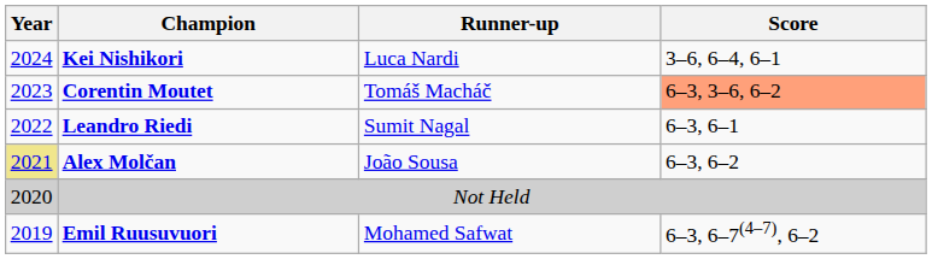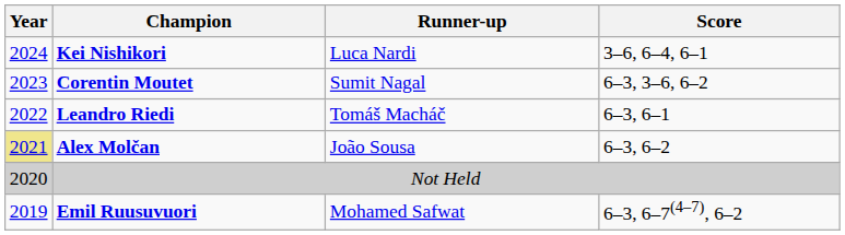 <table class="wikitable" style="font-size:90%">
 <tr>
 <th>Year</th>
 <th width="200">Champion</th>
 <th width="200">Runner-up</th>
 <th width="175">Score</th>
 </tr>
 <tr>
 <td><a href='#'>2024</a></td>
 <td> <strong><a href='#'>Kei Nishikori</a></strong></td>
 <td> <a href='#'>Luca Nardi</a></td>
 <td>3–6, 6–4, 6–1</td>
 </tr>
 <tr>
 <td><a href='#'>2023</a></td>
 <td> <strong><a href='#'>Corentin Moutet</a></strong></td>
-<td> <a href='#'>Tomáš Macháč</a></td>
-<td style="background: lightsalmon;">6–3, 3–6, 6–2</td>
+<td> <a href='#'>Sumit Nagal</a></td>
+<td>6–3, 3–6, 6–2</td>
 </tr>
 <tr>
 <td><a href='#'>2022</a></td>
 <td> <strong><a href='#'>Leandro Riedi</a></strong></td>
-<td> <a href='#'>Sumit Nagal</a></td>
+<td> <a href='#'>Tomáš Macháč</a></td>
 <td>6–3, 6–1</td>
 </tr>
 <tr>
 <td style="background: khaki;"><a href='#'>2021</a></td>
 <td> <strong><a href='#'>Alex Molčan</a></strong></td>
 <td> <a href='#'>João Sousa</a></td>
 <td>6–3, 6–2</td>
 </tr>
 <tr>
 <td style="background:#cfcfcf">2020</td>
 <td colspan=3 align=center style="background:#cfcfcf"><em>Not Held</em></td>
 </tr>
 <tr>
 <td><a href='#'>2019</a></td>
 <td> <strong><a href='#'>Emil Ruusuvuori</a></strong></td>
 <td> <a href='#'>Mohamed Safwat</a></td>
 <td>6–3, 6–7<sup>(4–7)</sup>, 6–2</td>
 </tr>
 </table>
